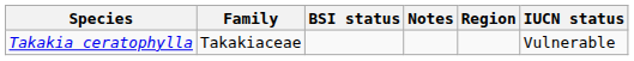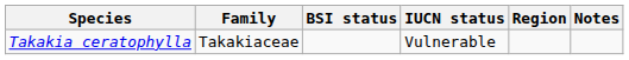 <table class="wikitable sortable">
 <tr>
 <th>Species</th>
 <th>Family</th>
 <th>BSI status</th>
+<th>IUCN status</th>
+<th>Region</th>
 <th>Notes</th>
-<th>Region</th>
-<th>IUCN status</th>
 </tr>
 <tr>
 <td><em><a href='#'>Takakia ceratophylla</a></em></td>
 <td>Takakiaceae</td>
 <td></td>
+<td>Vulnerable</td>
 <td></td>
 <td></td>
-<td>Vulnerable</td>
 </tr>
 </table>
